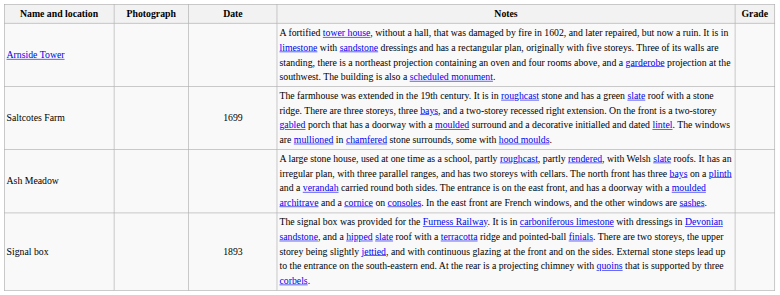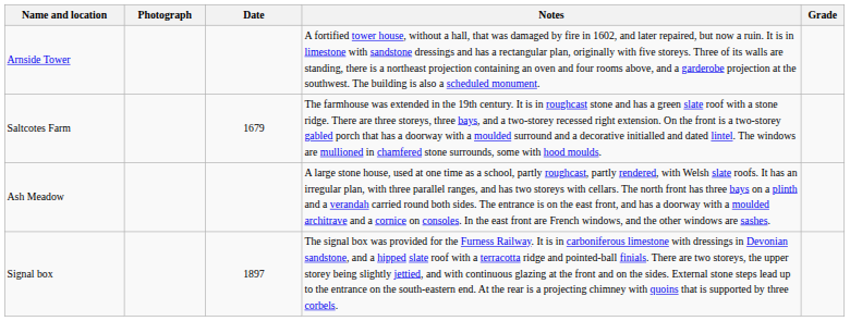 <table class="wikitable sortable plainrowheaders" style="width:100%; border:0; text-align:left; line-height:150%;">
 <tr>
 <th scope="col"  style="width:150px">Name and location</th>
 <th scope="col"  style="width:100px" class="unsortable">Photograph</th>
 <th scope="col"  style="width:120px">Date</th>
 <th scope="col"  style="width:650px" class="unsortable">Notes</th>
 <th scope="col"  style="width:50px">Grade</th>
 </tr>
 <tr>
 <td><a href='#'>Arnside Tower</a><br><small></small></td>
 <td></td>
 <td align="center"></td>
 <td>A fortified <a href='#'>tower house</a>, without a hall, that was damaged by fire in 1602, and later repaired, but now a ruin.  It is in <a href='#'>limestone</a> with <a href='#'>sandstone</a> dressings and has a rectangular plan, originally with five storeys.  Three of its walls are standing, there is a northeast projection containing an oven and four rooms above, and a <a href='#'>garderobe</a> projection at the southwest.  The building is also a <a href='#'>scheduled monument</a>.</td>
 <td align="center" ></td>
 </tr>
 <tr>
 <td>Saltcotes Farm<br><small></small></td>
 <td></td>
-<td align="center">1699</td>
+<td align="center">1679</td>
 <td>The farmhouse was extended in the 19th century. It is in <a href='#'>roughcast</a> stone and has a green <a href='#'>slate</a> roof with a stone ridge.  There are three storeys, three <a href='#'>bays</a>, and a two-storey recessed right extension.  On the front is a two-storey <a href='#'>gabled</a> porch that has a doorway with a <a href='#'>moulded</a> surround and a decorative initialled and dated <a href='#'>lintel</a>.  The windows are <a href='#'>mullioned</a> in <a href='#'>chamfered</a> stone surrounds, some with <a href='#'>hood moulds</a>.</td>
 <td align="center" ></td>
 </tr>
 <tr>
 <td>Ash Meadow<br><small></small></td>
 <td></td>
 <td align="center"></td>
 <td>A large stone house, used at one time as a school, partly <a href='#'>roughcast</a>, partly <a href='#'>rendered</a>, with Welsh <a href='#'>slate</a> roofs.  It has an irregular plan, with three parallel ranges, and has two storeys with cellars.  The north front has three <a href='#'>bays</a> on a <a href='#'>plinth</a> and a <a href='#'>verandah</a> carried round both sides.  The entrance is on the east front, and has a doorway with a <a href='#'>moulded</a> <a href='#'>architrave</a> and a <a href='#'>cornice</a> on <a href='#'>consoles</a>.  In the east front are French windows, and the other windows are <a href='#'>sashes</a>.</td>
 <td align="center" ></td>
 </tr>
 <tr>
 <td>Signal box<br><small></small></td>
 <td></td>
-<td align="center">1893</td>
+<td align="center">1897</td>
 <td>The signal box was provided for the <a href='#'>Furness Railway</a>.  It is in <a href='#'>carboniferous limestone</a> with dressings in <a href='#'>Devonian</a> <a href='#'>sandstone</a>, and a <a href='#'>hipped</a> <a href='#'>slate</a> roof with a <a href='#'>terracotta</a> ridge and pointed-ball <a href='#'>finials</a>.  There are two storeys, the upper storey being slightly <a href='#'>jettied</a>, and with continuous glazing at the front and on the sides.  External stone steps lead up to the entrance on the south-eastern end.  At the rear is a projecting chimney with <a href='#'>quoins</a>  that is supported by three <a href='#'>corbels</a>.</td>
 <td align="center" ></td>
 </tr>
 <tr>
 </tr>
 </table>
